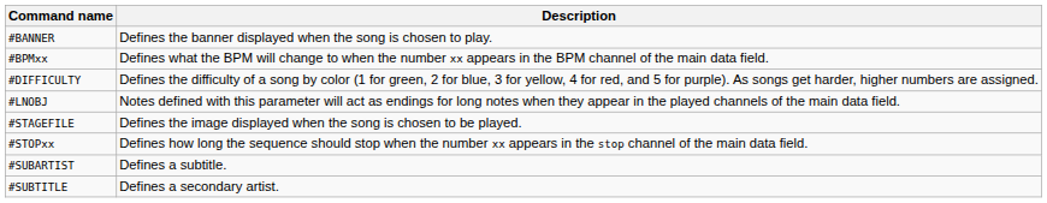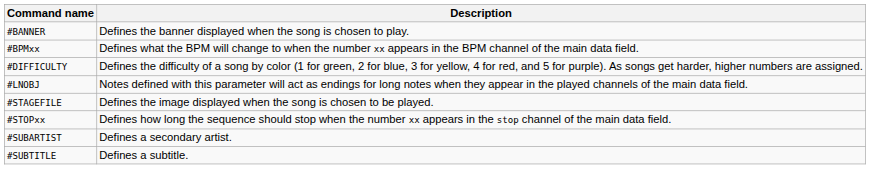 <table class="wikitable sortable">
 <tr>
 <th>Command name</th>
 <th>Description</th>
 </tr>
 <tr>
 <td><code>#BANNER</code></td>
 <td>Defines the banner displayed when the song is chosen to play.</td>
 </tr>
 <tr>
 <td><code>#BPMxx</code></td>
 <td>Defines what the BPM will change to when the number <code>xx</code> appears in the BPM channel of the main data field.</td>
 </tr>
 <tr>
 <td><code>#DIFFICULTY</code></td>
 <td>Defines the difficulty of a song by color (1 for green, 2 for blue, 3 for yellow, 4 for red, and 5 for purple). As songs get harder, higher numbers are assigned.</td>
 </tr>
 <tr>
 <td><code>#LNOBJ</code></td>
 <td>Notes defined with this parameter will act as endings for long notes when they appear in the played channels of the main data field.</td>
 </tr>
 <tr>
 <td><code>#STAGEFILE</code></td>
 <td>Defines the image displayed when the song is chosen to be played.</td>
 </tr>
 <tr>
 <td><code>#STOPxx</code></td>
 <td>Defines how long the sequence should stop when the number <code>xx</code> appears in the <code>stop</code> channel of the main data field.</td>
 </tr>
 <tr>
 <td><code>#SUBARTIST</code></td>
-<td>Defines a subtitle.</td>
+<td>Defines a secondary artist.</td>
 </tr>
 <tr>
 <td><code>#SUBTITLE</code></td>
-<td>Defines a secondary artist.</td>
+<td>Defines a subtitle.</td>
 </tr>
 </table>
